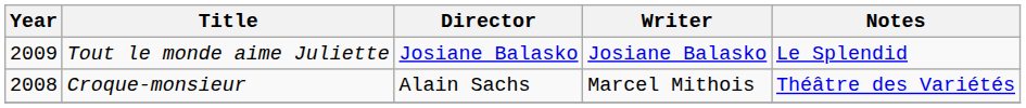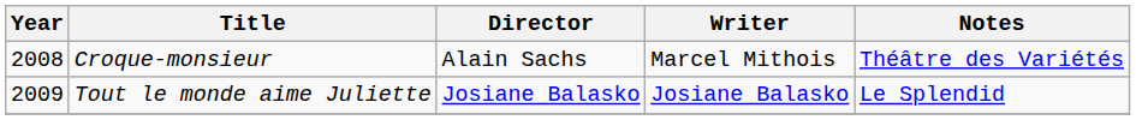 <table class="wikitable sortable">
 <tr>
 <th>Year</th>
 <th>Title</th>
 <th>Director</th>
 <th>Writer</th>
 <th class="unsortable">Notes</th>
 </tr>
 <tr>
+<td>2008</td>
+<td><em>Croque-monsieur</em></td>
+<td>Alain Sachs</td>
+<td>Marcel Mithois</td>
+<td><a href='#'>Théâtre des Variétés</a></td>
+</tr>
+<tr>
 <td>2009</td>
 <td><em>Tout le monde aime Juliette</em></td>
 <td><a href='#'>Josiane Balasko</a></td>
 <td><a href='#'>Josiane Balasko</a></td>
 <td><a href='#'>Le Splendid</a></td>
 </tr>
 <tr>
-<td>2008</td>
-<td><em>Croque-monsieur</em></td>
-<td>Alain Sachs</td>
-<td>Marcel Mithois</td>
-<td><a href='#'>Théâtre des Variétés</a></td>
-</tr>
-<tr>
 </tr>
 </table>
